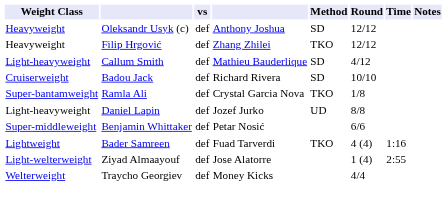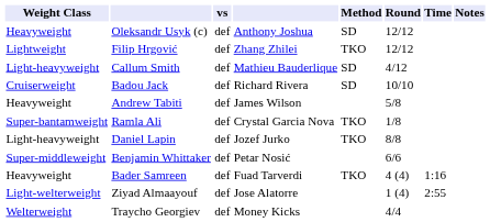 <table class="toccolours" style="font-size: 85%;">
 <tr>
 <th style="background:#e6e8fa; color:#000; text-align:center;">Weight Class</th>
 <th style="background:#e6e8fa; color:#000; text-align:center;"></th>
 <th style="background:#e6e8fa; color:#000; text-align:center;">vs</th>
 <th style="background:#e6e8fa; color:#000; text-align:center;"></th>
 <th style="background:#e6e8fa; color:#000; text-align:center;">Method</th>
 <th style="background:#e6e8fa; color:#000; text-align:center;">Round</th>
 <th style="background:#e6e8fa; color:#000; text-align:center;">Time</th>
 <th style="background:#e6e8fa; color:#000; text-align:center;">Notes</th>
 </tr>
 <tr>
 <td><a href='#'>Heavyweight</a></td>
 <td><a href='#'>Oleksandr Usyk</a> (c)</td>
 <td>def</td>
 <td><a href='#'>Anthony Joshua</a></td>
 <td>SD</td>
 <td>12/12</td>
 <td></td>
 <td><small></small></td>
 </tr>
 <tr>
-<td>Heavyweight</td>
+<td><a href='#'>Lightweight</a></td>
 <td><a href='#'>Filip Hrgović</a></td>
 <td>def</td>
 <td><a href='#'>Zhang Zhilei</a></td>
 <td>TKO</td>
 <td>12/12</td>
 <td></td>
 <td><small></small></td>
 </tr>
 <tr>
 <td><a href='#'>Light-heavyweight</a></td>
 <td><a href='#'>Callum Smith</a></td>
 <td>def</td>
 <td><a href='#'>Mathieu Bauderlique</a></td>
 <td>SD</td>
 <td>4/12</td>
 <td></td>
 <td><small></small></td>
 </tr>
 <tr>
 <td><a href='#'>Cruiserweight</a></td>
 <td><a href='#'>Badou Jack</a></td>
 <td>def</td>
 <td>Richard Rivera</td>
 <td>SD</td>
 <td>10/10</td>
 <td></td>
 <td></td>
 </tr>
 <tr>
+<td>Heavyweight</td>
+<td><a href='#'>Andrew Tabiti</a></td>
+<td>def</td>
+<td>James Wilson</td>
+<td></td>
+<td>5/8</td>
+<td></td>
+<td></td>
+</tr>
+<tr>
 <td><a href='#'>Super-bantamweight</a></td>
 <td><a href='#'>Ramla Ali</a></td>
 <td>def</td>
 <td>Crystal Garcia Nova</td>
 <td>TKO</td>
 <td>1/8</td>
 <td></td>
 <td></td>
 </tr>
 <tr>
 <td>Light-heavyweight</td>
 <td><a href='#'>Daniel Lapin</a></td>
 <td>def</td>
 <td>Jozef Jurko</td>
-<td>UD</td>
+<td>TKO</td>
 <td>8/8</td>
 <td></td>
 <td></td>
 </tr>
 <tr>
 <td><a href='#'>Super-middleweight</a></td>
 <td><a href='#'>Benjamin Whittaker</a></td>
 <td>def</td>
 <td>Petar Nosić</td>
 <td></td>
 <td>6/6</td>
 <td></td>
 <td></td>
 </tr>
 <tr>
-<td><a href='#'>Lightweight</a></td>
+<td>Heavyweight</td>
 <td><a href='#'>Bader Samreen</a></td>
 <td>def</td>
 <td>Fuad Tarverdi</td>
 <td>TKO</td>
 <td>4 (4)</td>
 <td>1:16</td>
 <td></td>
 </tr>
 <tr>
 <td><a href='#'>Light-welterweight</a></td>
 <td>Ziyad Almaayouf</td>
 <td>def</td>
 <td>Jose Alatorre</td>
 <td></td>
 <td>1 (4)</td>
 <td>2:55</td>
 <td></td>
 </tr>
 <tr>
 <td><a href='#'>Welterweight</a></td>
 <td>Traycho Georgiev</td>
 <td>def</td>
 <td>Money Kicks</td>
 <td></td>
 <td>4/4</td>
 <td></td>
 <td><small></small></td>
 </tr>
 </table>
